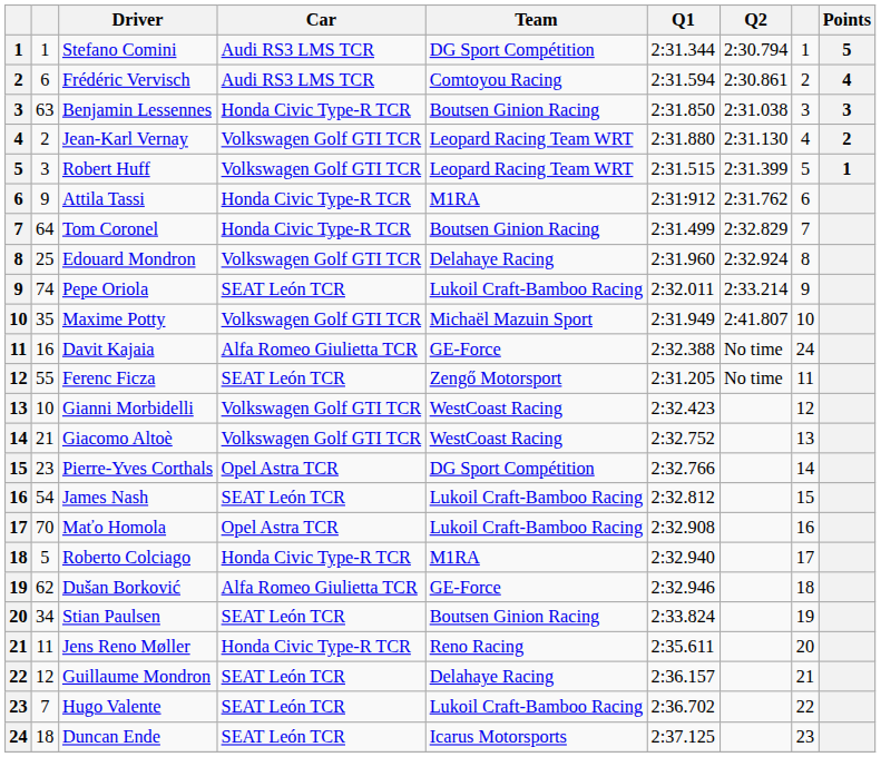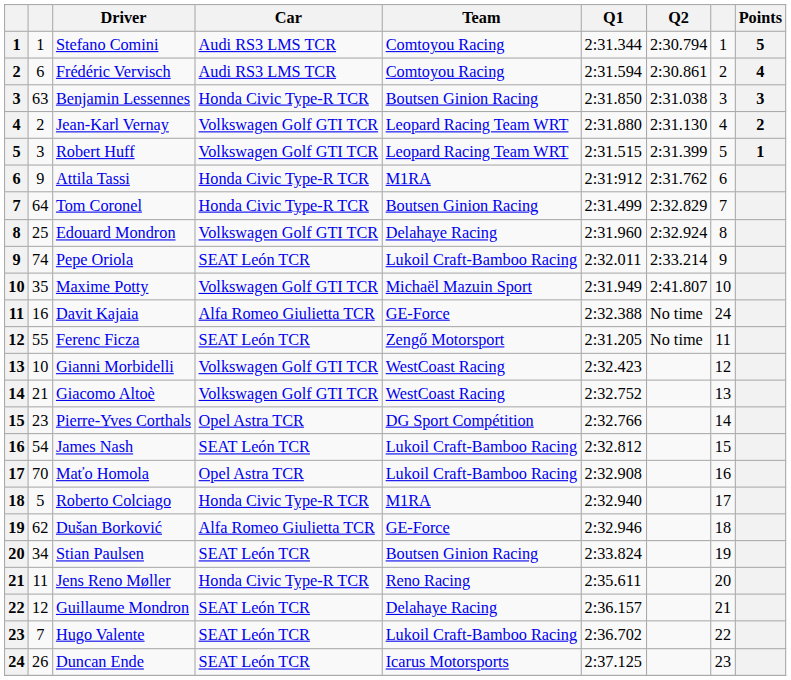 <table class="wikitable sortable" style="font-size:95%">
 <tr>
 <th></th>
 <th></th>
 <th>Driver</th>
 <th>Car</th>
 <th>Team</th>
 <th>Q1</th>
 <th>Q2</th>
 <th></th>
 <th>Points</th>
 </tr>
 <tr>
 <th>1</th>
 <td align=center>1</td>
 <td> <a href='#'>Stefano Comini</a></td>
 <td><a href='#'>Audi RS3 LMS TCR</a></td>
-<td> <a href='#'>DG Sport Compétition</a></td>
+<td> <a href='#'>Comtoyou Racing</a></td>
 <td>2:31.344</td>
 <td>2:30.794</td>
 <td align=center>1</td>
 <th>5</th>
 </tr>
 <tr>
 <th>2</th>
 <td align=center>6</td>
 <td> <a href='#'>Frédéric Vervisch</a></td>
 <td><a href='#'>Audi RS3 LMS TCR</a></td>
 <td> <a href='#'>Comtoyou Racing</a></td>
 <td>2:31.594</td>
 <td>2:30.861</td>
 <td align=center>2</td>
 <th>4</th>
 </tr>
 <tr>
 <th>3</th>
 <td align=center>63</td>
 <td> <a href='#'>Benjamin Lessennes</a></td>
 <td><a href='#'>Honda Civic Type-R TCR</a></td>
 <td> <a href='#'>Boutsen Ginion Racing</a></td>
 <td>2:31.850</td>
 <td>2:31.038</td>
 <td align=center>3</td>
 <th>3</th>
 </tr>
 <tr>
 <th>4</th>
 <td align=center>2</td>
 <td> <a href='#'>Jean-Karl Vernay</a></td>
 <td><a href='#'>Volkswagen Golf GTI TCR</a></td>
 <td> <a href='#'>Leopard Racing Team WRT</a></td>
 <td>2:31.880</td>
 <td>2:31.130</td>
 <td align=center>4</td>
 <th>2</th>
 </tr>
 <tr>
 <th>5</th>
 <td align=center>3</td>
 <td> <a href='#'>Robert Huff</a></td>
 <td><a href='#'>Volkswagen Golf GTI TCR</a></td>
 <td> <a href='#'>Leopard Racing Team WRT</a></td>
 <td>2:31.515</td>
 <td>2:31.399</td>
 <td align=center>5</td>
 <th>1</th>
 </tr>
 <tr>
 <th>6</th>
 <td align=center>9</td>
 <td> <a href='#'>Attila Tassi</a></td>
 <td><a href='#'>Honda Civic Type-R TCR</a></td>
 <td> <a href='#'>M1RA</a></td>
 <td>2:31:912</td>
 <td>2:31.762</td>
 <td align=center>6</td>
 <th></th>
 </tr>
 <tr>
 <th>7</th>
 <td align=center>64</td>
 <td> <a href='#'>Tom Coronel</a></td>
 <td><a href='#'>Honda Civic Type-R TCR</a></td>
 <td> <a href='#'>Boutsen Ginion Racing</a></td>
 <td>2:31.499</td>
 <td>2:32.829</td>
 <td align=center>7</td>
 <th></th>
 </tr>
 <tr>
 <th>8</th>
 <td align=center>25</td>
 <td> <a href='#'>Edouard Mondron</a></td>
 <td><a href='#'>Volkswagen Golf GTI TCR</a></td>
 <td> <a href='#'>Delahaye Racing</a></td>
 <td>2:31.960</td>
 <td>2:32.924</td>
 <td align=center>8</td>
 <th></th>
 </tr>
 <tr>
 <th>9</th>
 <td align=center>74</td>
 <td> <a href='#'>Pepe Oriola</a></td>
 <td><a href='#'>SEAT León TCR</a></td>
 <td> <a href='#'>Lukoil Craft-Bamboo Racing</a></td>
 <td>2:32.011</td>
 <td>2:33.214</td>
 <td align=center>9</td>
 <th></th>
 </tr>
 <tr>
 <th>10</th>
 <td align=center>35</td>
 <td> <a href='#'>Maxime Potty</a></td>
 <td><a href='#'>Volkswagen Golf GTI TCR</a></td>
 <td> <a href='#'>Michaël Mazuin Sport</a></td>
 <td>2:31.949</td>
 <td>2:41.807</td>
 <td align=center>10</td>
 <th></th>
 </tr>
 <tr>
 <th>11</th>
 <td align=center>16</td>
 <td> <a href='#'>Davit Kajaia</a></td>
 <td><a href='#'>Alfa Romeo Giulietta TCR</a></td>
 <td> <a href='#'>GE-Force</a></td>
 <td>2:32.388</td>
 <td>No time</td>
 <td align=center>24</td>
 <th></th>
 </tr>
 <tr>
 <th>12</th>
 <td align=center>55</td>
 <td> <a href='#'>Ferenc Ficza</a></td>
 <td><a href='#'>SEAT León TCR</a></td>
 <td> <a href='#'>Zengő Motorsport</a></td>
 <td>2:31.205</td>
 <td>No time</td>
 <td align=center>11</td>
 <th></th>
 </tr>
 <tr>
 <th>13</th>
 <td align=center>10</td>
 <td> <a href='#'>Gianni Morbidelli</a></td>
 <td><a href='#'>Volkswagen Golf GTI TCR</a></td>
 <td> <a href='#'>WestCoast Racing</a></td>
 <td>2:32.423</td>
 <td></td>
 <td align=center>12</td>
 <th></th>
 </tr>
 <tr>
 <th>14</th>
 <td align=center>21</td>
 <td> <a href='#'>Giacomo Altoè</a></td>
 <td><a href='#'>Volkswagen Golf GTI TCR</a></td>
 <td> <a href='#'>WestCoast Racing</a></td>
 <td>2:32.752</td>
 <td></td>
 <td align=center>13</td>
 <th></th>
 </tr>
 <tr>
 <th>15</th>
 <td align=center>23</td>
 <td> <a href='#'>Pierre-Yves Corthals</a></td>
 <td><a href='#'>Opel Astra TCR</a></td>
 <td> <a href='#'>DG Sport Compétition</a></td>
 <td>2:32.766</td>
 <td></td>
 <td align=center>14</td>
 <th></th>
 </tr>
 <tr>
 <th>16</th>
 <td align=center>54</td>
 <td> <a href='#'>James Nash</a></td>
 <td><a href='#'>SEAT León TCR</a></td>
 <td> <a href='#'>Lukoil Craft-Bamboo Racing</a></td>
 <td>2:32.812</td>
 <td></td>
 <td align=center>15</td>
 <th></th>
 </tr>
 <tr>
 <th>17</th>
 <td align=center>70</td>
 <td> <a href='#'>Maťo Homola</a></td>
 <td><a href='#'>Opel Astra TCR</a></td>
 <td> <a href='#'>Lukoil Craft-Bamboo Racing</a></td>
 <td>2:32.908</td>
 <td></td>
 <td align=center>16</td>
 <th></th>
 </tr>
 <tr>
 <th>18</th>
 <td align=center>5</td>
 <td> <a href='#'>Roberto Colciago</a></td>
 <td><a href='#'>Honda Civic Type-R TCR</a></td>
 <td> <a href='#'>M1RA</a></td>
 <td>2:32.940</td>
 <td></td>
 <td align=center>17</td>
 <th></th>
 </tr>
 <tr>
 <th>19</th>
 <td align=center>62</td>
 <td> <a href='#'>Dušan Borković</a></td>
 <td><a href='#'>Alfa Romeo Giulietta TCR</a></td>
 <td> <a href='#'>GE-Force</a></td>
 <td>2:32.946</td>
 <td></td>
 <td align=center>18</td>
 <th></th>
 </tr>
 <tr>
 <th>20</th>
 <td align=center>34</td>
 <td> <a href='#'>Stian Paulsen</a></td>
 <td><a href='#'>SEAT León TCR</a></td>
 <td> <a href='#'>Boutsen Ginion Racing</a></td>
 <td>2:33.824</td>
 <td></td>
 <td align=center>19</td>
 <th></th>
 </tr>
 <tr>
 <th>21</th>
 <td align=center>11</td>
 <td> <a href='#'>Jens Reno Møller</a></td>
 <td><a href='#'>Honda Civic Type-R TCR</a></td>
 <td> <a href='#'>Reno Racing</a></td>
 <td>2:35.611</td>
 <td></td>
 <td align=center>20</td>
 <th></th>
 </tr>
 <tr>
 <th>22</th>
 <td align=center>12</td>
 <td> <a href='#'>Guillaume Mondron</a></td>
 <td><a href='#'>SEAT León TCR</a></td>
 <td> <a href='#'>Delahaye Racing</a></td>
 <td>2:36.157</td>
 <td></td>
 <td align=center>21</td>
 <th></th>
 </tr>
 <tr>
 <th>23</th>
 <td align=center>7</td>
 <td> <a href='#'>Hugo Valente</a></td>
 <td><a href='#'>SEAT León TCR</a></td>
 <td> <a href='#'>Lukoil Craft-Bamboo Racing</a></td>
 <td>2:36.702</td>
 <td></td>
 <td align=center>22</td>
 <th></th>
 </tr>
 <tr>
 <th>24</th>
-<td align=center>18</td>
+<td align=center>26</td>
 <td> <a href='#'>Duncan Ende</a></td>
 <td><a href='#'>SEAT León TCR</a></td>
 <td> <a href='#'>Icarus Motorsports</a></td>
 <td>2:37.125</td>
 <td></td>
 <td align=center>23</td>
 <th></th>
 </tr>
 <tr>
 </tr>
 </table>
